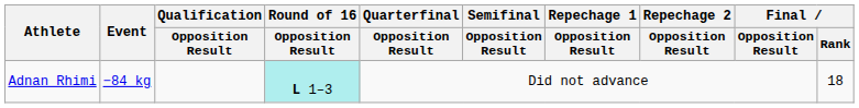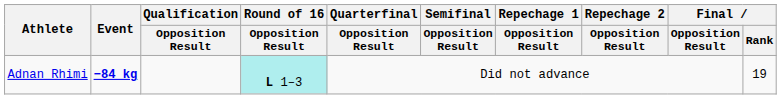 <table class="wikitable" style="font-size:90%">
 <tr>
 <th rowspan="2">Athlete</th>
 <th rowspan="2">Event</th>
 <th>Qualification</th>
 <th>Round of 16</th>
 <th>Quarterfinal</th>
 <th>Semifinal</th>
 <th>Repechage 1</th>
 <th>Repechage 2</th>
 <th colspan=2>Final / </th>
 </tr>
 <tr style="font-size: 95%">
 <th>Opposition<br>Result</th>
 <th>Opposition<br>Result</th>
 <th>Opposition<br>Result</th>
 <th>Opposition<br>Result</th>
 <th>Opposition<br>Result</th>
 <th>Opposition<br>Result</th>
 <th>Opposition<br>Result</th>
 <th>Rank</th>
 </tr>
 <tr align=center>
 <td align=left><a href='#'>Adnan Rhimi</a></td>
-<td align=left><a href='#'>−84 kg</a></td>
+<td align=left><strong><a href='#'>−84 kg</a></strong></td>
 <td></td>
 <td style="background: paleturquoise;"><br><strong>L</strong> 1–3 <sup></sup></td>
 <td colspan=5>Did not advance</td>
-<td>18</td>
+<td>19</td>
 </tr>
 </table>
